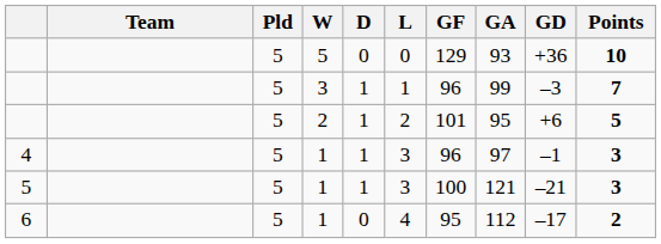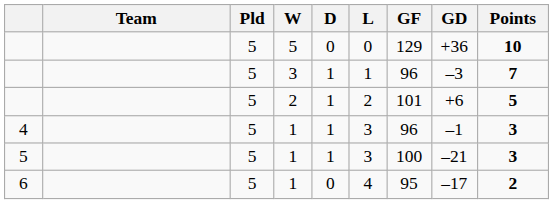 <table class=wikitable style="text-align:center" width=500>
 <tr>
 <th width=5%></th>
 <th width=25%>Team</th>
 <th width=5%>Pld</th>
 <th width=5%>W</th>
 <th width=5%>D</th>
 <th width=5%>L</th>
 <th width=5%>GF</th>
-<th width=5%>GA</th>
 <th width=5%>GD</th>
 <th width=8%>Points</th>
 </tr>
 <tr>
 <td align="center"></td>
 <td align="left"></td>
 <td>5</td>
 <td>5</td>
 <td>0</td>
 <td>0</td>
 <td>129</td>
-<td>93</td>
 <td>+36</td>
 <td><strong>10</strong></td>
 </tr>
 <tr>
 <td align="center"></td>
 <td align="left"></td>
 <td>5</td>
 <td>3</td>
 <td>1</td>
 <td>1</td>
 <td>96</td>
-<td>99</td>
 <td>–3</td>
 <td><strong>7</strong></td>
 </tr>
 <tr>
 <td align="center"></td>
 <td align="left"></td>
 <td>5</td>
 <td>2</td>
 <td>1</td>
 <td>2</td>
 <td>101</td>
-<td>95</td>
 <td>+6</td>
 <td><strong>5</strong></td>
 </tr>
 <tr>
 <td align="center">4</td>
 <td align="left"></td>
 <td>5</td>
 <td>1</td>
 <td>1</td>
 <td>3</td>
 <td>96</td>
-<td>97</td>
 <td>–1</td>
 <td><strong>3</strong></td>
 </tr>
 <tr>
 <td align="center">5</td>
 <td align="left"></td>
 <td>5</td>
 <td>1</td>
 <td>1</td>
 <td>3</td>
 <td>100</td>
-<td>121</td>
 <td>–21</td>
 <td><strong>3</strong></td>
 </tr>
 <tr>
 <td align="center">6</td>
 <td align="left"></td>
 <td>5</td>
 <td>1</td>
 <td>0</td>
 <td>4</td>
 <td>95</td>
-<td>112</td>
 <td>–17</td>
 <td><strong>2</strong></td>
 </tr>
 </table>
